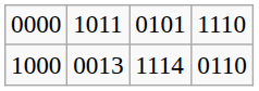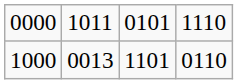 <table class="wikitable">
 <tr>
 <td>0000</td>
 <td>1011</td>
 <td>0101</td>
 <td>1110</td>
 </tr>
 <tr>
 <td>1000</td>
 <td>0013</td>
-<td>1114</td>
+<td>1101</td>
 <td>0110</td>
 </tr>
 </table>
